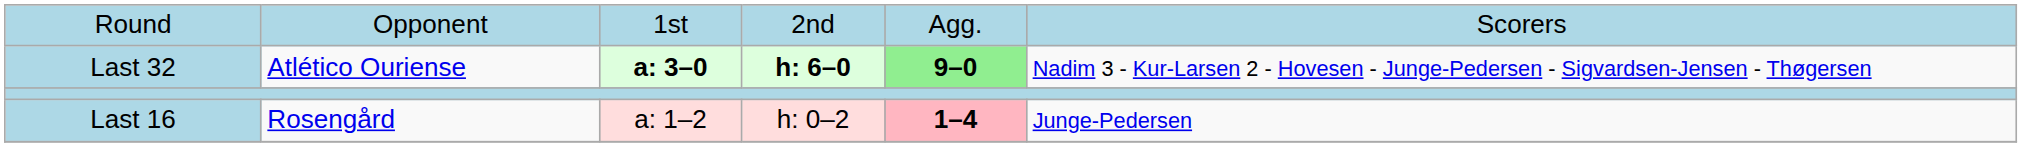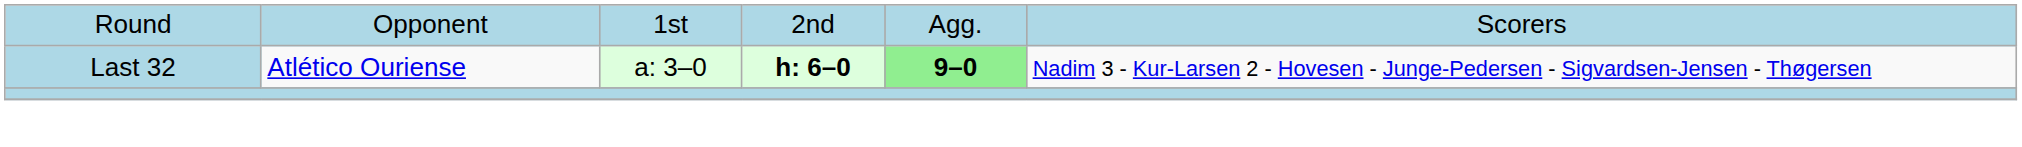 <table class="wikitable" style="text-align:center">
 <tr bgcolor=lightblue>
 <td width=150px>Round</td>
 <td width=200px>Opponent</td>
 <td width=80px>1st</td>
 <td width=80px>2nd</td>
 <td width=80px>Agg.</td>
 <td width=600px>Scorers</td>
 </tr>
 <tr>
 <td bgcolor=lightblue>Last 32</td>
 <td align=left> <a href='#'>Atlético Ouriense</a></td>
-<td bgcolor="#ddffdd"><strong>a: 3–0</strong></td>
+<td bgcolor="#ddffdd">a: 3–0</td>
 <td bgcolor="#ddffdd"><strong>h: 6–0</strong></td>
 <td bgcolor=lightgreen><strong>9–0</strong></td>
 <td align=left><small><a href='#'>Nadim</a> 3 - <a href='#'>Kur-Larsen</a> 2 - <a href='#'>Hovesen</a> - <a href='#'>Junge-Pedersen</a> - <a href='#'>Sigvardsen-Jensen</a> - <a href='#'>Thøgersen</a></small></td>
 </tr>
 <tr bgcolor=lightblue>
 <td colspan=6></td>
 </tr>
 <tr>
-<td bgcolor=lightblue>Last 16</td>
-<td align=left> <a href='#'>Rosengård</a></td>
-<td bgcolor="#ffdddd">a: 1–2</td>
-<td bgcolor="#ffdddd">h: 0–2</td>
-<td bgcolor=lightpink><strong>1–4</strong></td>
-<td align=left><small><a href='#'>Junge-Pedersen</a></small></td>
-</tr>
-<tr>
 </tr>
 </table>
